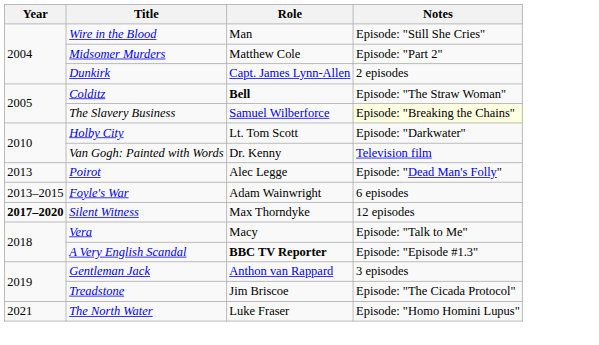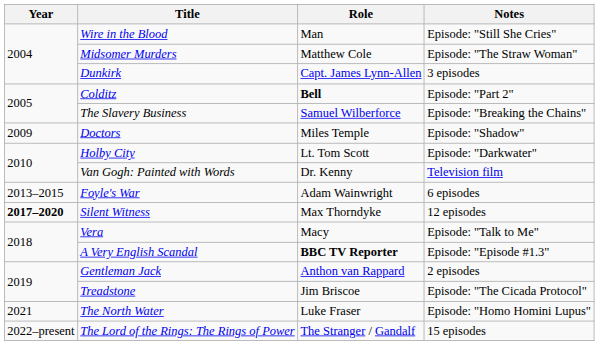 <table class="wikitable">
 <tr>
 <th>Year</th>
 <th>Title</th>
 <th>Role</th>
 <th>Notes</th>
 </tr>
 <tr>
 <td rowspan=3>2004</td>
 <td><em><a href='#'>Wire in the Blood</a></em></td>
 <td>Man</td>
 <td>Episode: "Still She Cries"</td>
 </tr>
 <tr>
 <td><em><a href='#'>Midsomer Murders</a></em></td>
 <td>Matthew Cole</td>
-<td>Episode: "Part 2"</td>
+<td>Episode: "The Straw Woman"</td>
 </tr>
 <tr>
 <td><em><a href='#'>Dunkirk</a></em></td>
 <td><a href='#'>Capt. James Lynn-Allen</a></td>
-<td>2 episodes</td>
+<td>3 episodes</td>
 </tr>
 <tr>
 <td rowspan=2>2005</td>
 <td><em><a href='#'>Colditz</a></em></td>
 <td><strong>Bell</strong></td>
-<td>Episode: "The Straw Woman"</td>
+<td>Episode: "Part 2"</td>
 </tr>
 <tr>
 <td><em>The Slavery Business</em></td>
 <td><a href='#'>Samuel Wilberforce</a></td>
-<td style="background: lightyellow;">Episode: "Breaking the Chains"</td>
+<td>Episode: "Breaking the Chains"</td>
+</tr>
+<tr>
+<td>2009</td>
+<td><em><a href='#'>Doctors</a></em></td>
+<td>Miles Temple</td>
+<td>Episode: "Shadow"</td>
 </tr>
 <tr>
 <td rowspan=2>2010</td>
 <td><em><a href='#'>Holby City</a></em></td>
 <td>Lt. Tom Scott</td>
 <td>Episode: "Darkwater"</td>
 </tr>
 <tr>
 <td><em>Van Gogh: Painted with Words</em></td>
 <td>Dr. Kenny</td>
 <td><a href='#'>Television film</a></td>
-</tr>
-<tr>
-<td>2013</td>
-<td><em><a href='#'>Poirot</a></em></td>
-<td>Alec Legge</td>
-<td>Episode: "<a href='#'>Dead Man's Folly</a>"</td>
 </tr>
 <tr>
 <td>2013–2015</td>
 <td><em><a href='#'>Foyle's War</a></em></td>
 <td>Adam Wainwright</td>
 <td>6 episodes</td>
 </tr>
 <tr>
 <td><strong>2017–2020</strong></td>
 <td><em><a href='#'>Silent Witness</a></em></td>
 <td>Max Thorndyke</td>
 <td>12 episodes</td>
 </tr>
 <tr>
 <td rowspan=2>2018</td>
 <td><em><a href='#'>Vera</a></em></td>
 <td>Macy</td>
 <td>Episode: "Talk to Me"</td>
 </tr>
 <tr>
 <td><em><a href='#'>A Very English Scandal</a></em></td>
 <td><strong>BBC TV Reporter</strong></td>
 <td>Episode: "Episode #1.3"</td>
 </tr>
 <tr>
 <td rowspan=2>2019</td>
 <td><em><a href='#'>Gentleman Jack</a></em></td>
 <td><a href='#'>Anthon van Rappard</a></td>
-<td>3 episodes</td>
+<td>2 episodes</td>
 </tr>
 <tr>
 <td><em><a href='#'>Treadstone</a></em></td>
 <td>Jim Briscoe</td>
 <td>Episode: "The Cicada Protocol"</td>
 </tr>
 <tr>
 <td>2021</td>
 <td><em><a href='#'>The North Water</a></em></td>
 <td>Luke Fraser</td>
 <td>Episode: "Homo Homini Lupus"</td>
 </tr>
+<tr>
+<td>2022–present</td>
+<td><em><a href='#'>The Lord of the Rings: The Rings of Power</a></em></td>
+<td><a href='#'>The Stranger</a> / <a href='#'>Gandalf</a></td>
+<td>15 episodes</td>
+</tr>
 </table>
